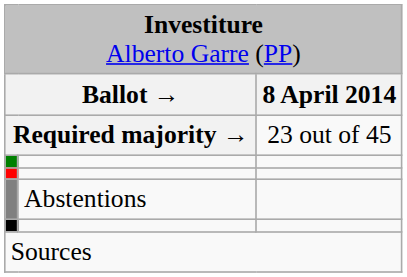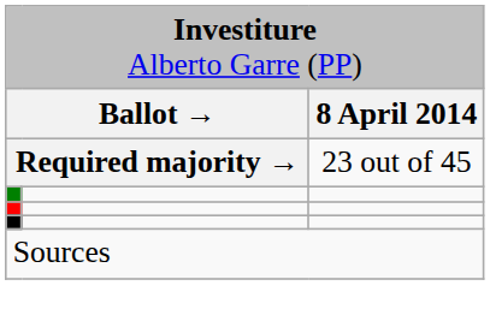 <table class="wikitable" style="text-align:center;">
 <tr>
 <td colspan="3" align="center" bgcolor="#C0C0C0"><strong>Investiture</strong><br><a href='#'>Alberto Garre</a> (<a href='#'>PP</a>)</td>
 </tr>
 <tr>
 <th colspan="2" width="150px">Ballot →</th>
 <th>8 April 2014</th>
 </tr>
 <tr>
 <th colspan="2">Required majority →</th>
 <td>23 out of 45 </td>
 </tr>
 <tr>
 <th width="1px" style="background:green;"></th>
 <td align="left"></td>
 <td></td>
 </tr>
 <tr>
 <th style="color:inherit;background:red;"></th>
 <td align="left"></td>
 <td></td>
 </tr>
 <tr>
-<th style="color:inherit;background:gray;"></th>
-<td align="left"><span>Abstentions</span></td>
-<td></td>
-</tr>
-<tr>
 <th style="color:inherit;background:black;"></th>
 <td align="left"></td>
 <td></td>
 </tr>
 <tr>
 <td align="left" colspan="3">Sources</td>
 </tr>
 </table>
